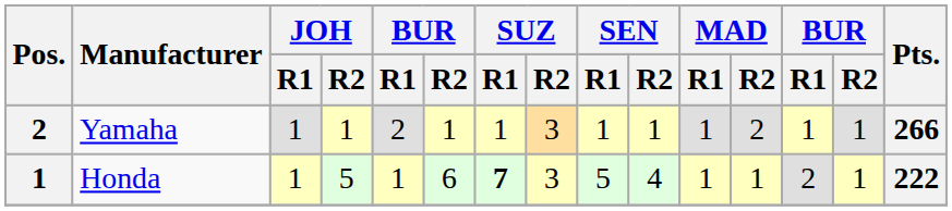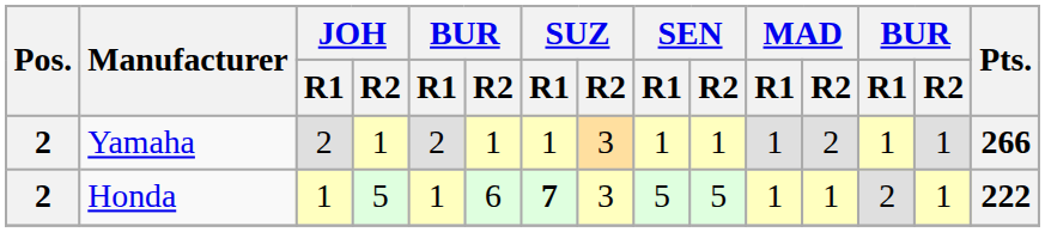 <table class="wikitable" style="font-size:85%; text-align:center;">
 <tr>
 <th rowspan="2">Pos.</th>
 <th rowspan="2">Manufacturer</th>
 <th colspan="2"><a href='#'>JOH</a><br></th>
 <th colspan="2"><a href='#'>BUR</a><br></th>
 <th colspan="2"><a href='#'>SUZ</a><br></th>
 <th colspan="2"><a href='#'>SEN</a><br></th>
 <th colspan="2"><a href='#'>MAD</a><br></th>
 <th colspan="2"><a href='#'>BUR</a><br></th>
 <th rowspan="2">Pts.</th>
 </tr>
 <tr>
 <th>R1</th>
 <th>R2</th>
 <th>R1</th>
 <th>R2</th>
 <th>R1</th>
 <th>R2</th>
 <th>R1</th>
 <th>R2</th>
 <th>R1</th>
 <th>R2</th>
 <th>R1</th>
 <th>R2</th>
 </tr>
 <tr>
 <th>2</th>
 <td align=left> <a href='#'>Yamaha</a></td>
-<td style="background:#dfdfdf;">1</td>
+<td style="background:#dfdfdf;">2</td>
 <td style="background:#ffffbf;">1</td>
 <td style="background:#dfdfdf;">2</td>
 <td style="background:#ffffbf;">1</td>
 <td style="background:#ffffbf;">1</td>
 <td style="background:#ffdf9f;">3</td>
 <td style="background:#ffffbf;">1</td>
 <td style="background:#ffffbf;">1</td>
 <td style="background:#dfdfdf;">1</td>
 <td style="background:#dfdfdf;">2</td>
 <td style="background:#ffffbf;">1</td>
 <td style="background:#dfdfdf;">1</td>
 <th>266</th>
 </tr>
 <tr>
-<th>1</th>
+<th>2</th>
 <td align=left> <a href='#'>Honda</a></td>
 <td style="background:#ffffbf;">1</td>
 <td style="background:#dfffdf;">5</td>
 <td style="background:#ffffbf;">1</td>
 <td style="background:#dfffdf;">6</td>
 <td style="background:#dfffdf;"><strong>7</strong></td>
 <td style="background:#ffffbf;">3</td>
 <td style="background:#dfffdf;">5</td>
-<td style="background:#dfffdf;">4</td>
+<td style="background:#dfffdf;">5</td>
 <td style="background:#ffffbf;">1</td>
 <td style="background:#ffffbf;">1</td>
 <td style="background:#dfdfdf;">2</td>
 <td style="background:#ffffbf;">1</td>
 <th>222</th>
 </tr>
 <tr>
 </tr>
 </table>
